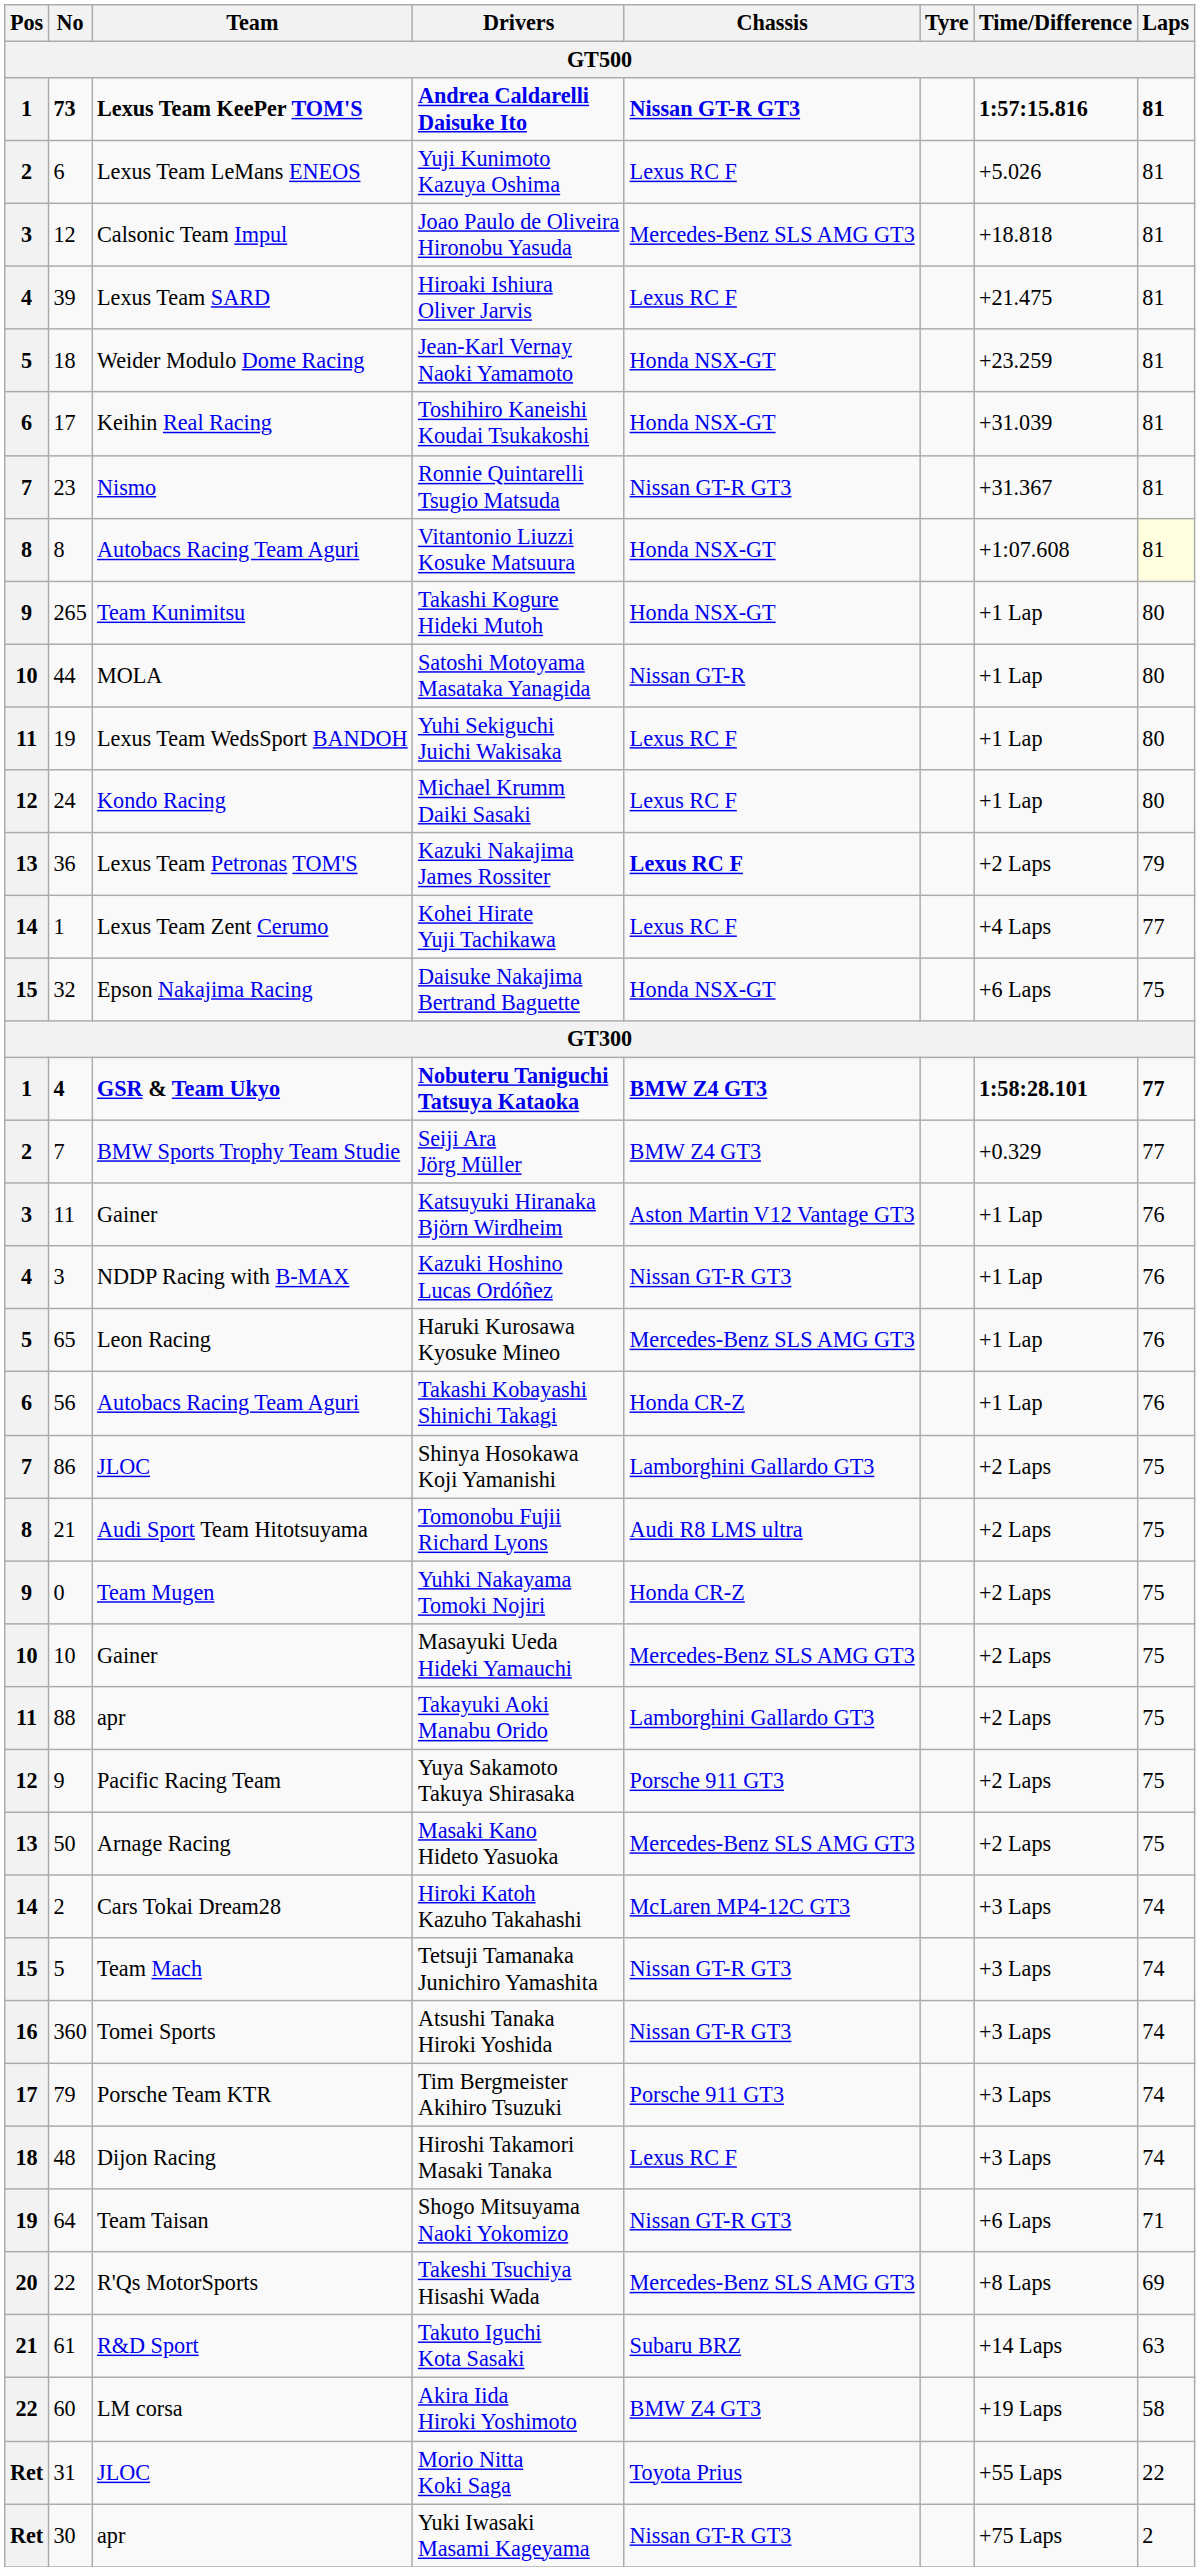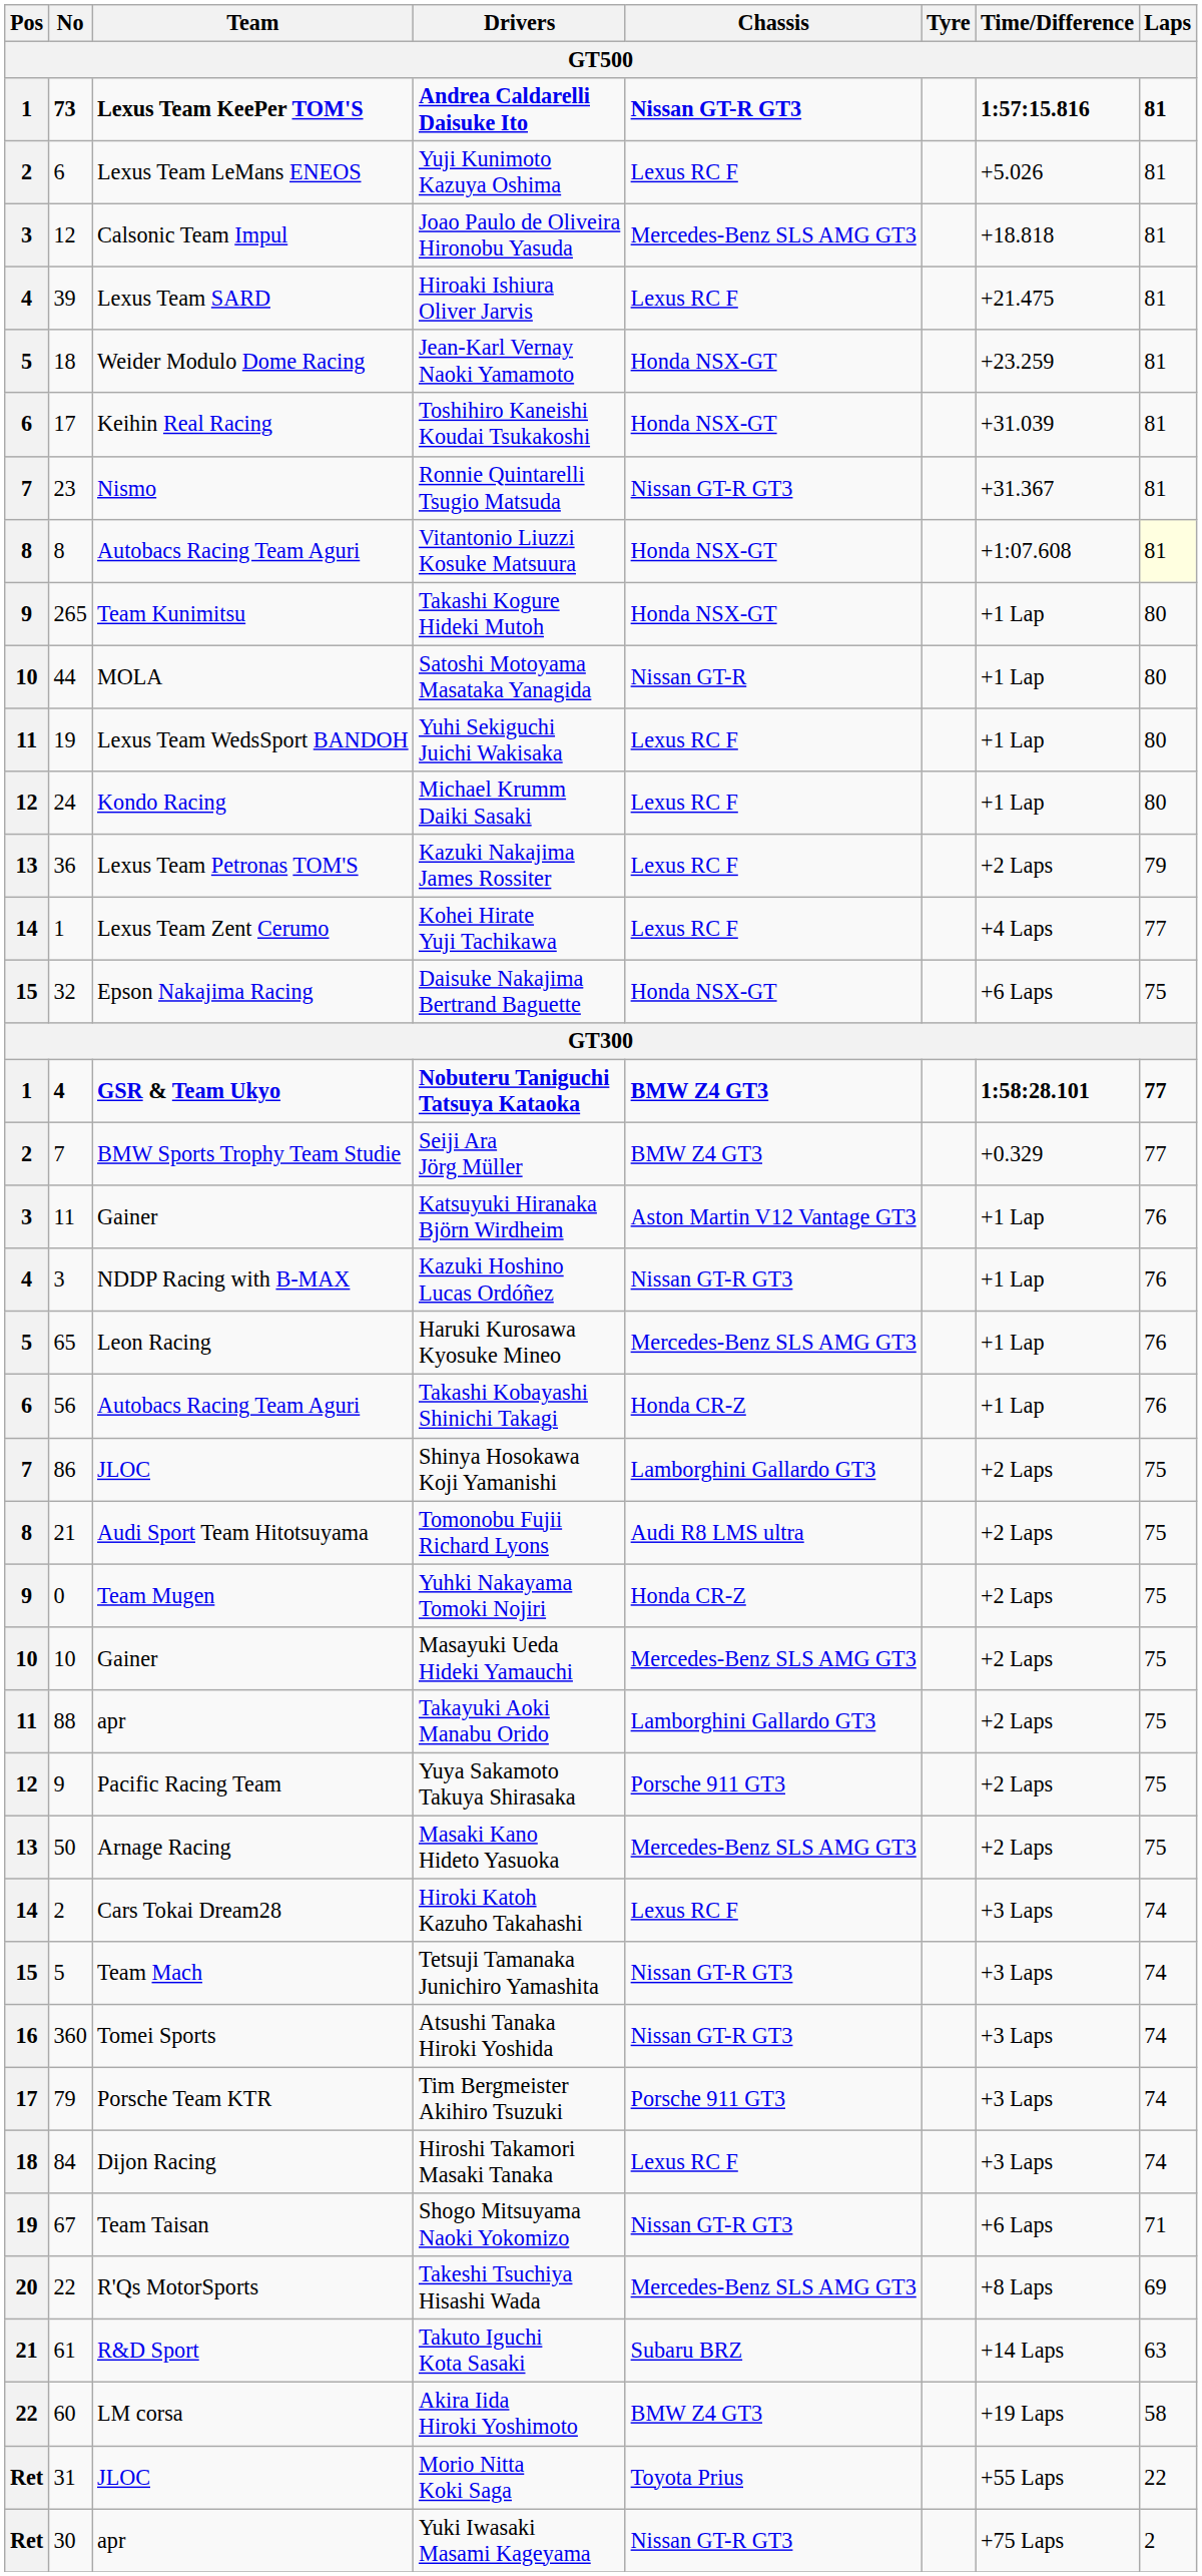 <table class="wikitable" style="font-size: 95%;">
 <tr>
 <th>Pos</th>
 <th>No</th>
 <th>Team</th>
 <th>Drivers</th>
 <th>Chassis</th>
 <th>Tyre</th>
 <th>Time/Difference</th>
 <th>Laps</th>
 </tr>
 <tr>
 <th colspan=8><strong>GT500</strong></th>
 </tr>
 <tr style="font-weight:bold">
 <th>1</th>
 <td>73</td>
 <td>Lexus Team KeePer <a href='#'>TOM'S</a></td>
 <td> <a href='#'>Andrea Caldarelli</a><br> <a href='#'>Daisuke Ito</a></td>
 <td><a href='#'>Nissan GT-R GT3</a></td>
 <td></td>
 <td>1:57:15.816</td>
 <td>81</td>
 </tr>
 <tr>
 <th>2</th>
 <td>6</td>
 <td>Lexus Team LeMans <a href='#'>ENEOS</a></td>
 <td> <a href='#'>Yuji Kunimoto</a><br> <a href='#'>Kazuya Oshima</a></td>
 <td><a href='#'>Lexus RC F</a></td>
 <td></td>
 <td>+5.026</td>
 <td>81</td>
 </tr>
 <tr>
 <th>3</th>
 <td>12</td>
 <td>Calsonic Team <a href='#'>Impul</a></td>
 <td> <a href='#'>Joao Paulo de Oliveira</a><br> <a href='#'>Hironobu Yasuda</a></td>
 <td><a href='#'>Mercedes-Benz SLS AMG GT3</a></td>
 <td></td>
 <td>+18.818</td>
 <td>81</td>
 </tr>
 <tr>
 <th>4</th>
 <td>39</td>
 <td>Lexus Team <a href='#'>SARD</a></td>
 <td> <a href='#'>Hiroaki Ishiura</a><br> <a href='#'>Oliver Jarvis</a></td>
 <td><a href='#'>Lexus RC F</a></td>
 <td></td>
 <td>+21.475</td>
 <td>81</td>
 </tr>
 <tr>
 <th>5</th>
 <td>18</td>
 <td>Weider Modulo <a href='#'>Dome Racing</a></td>
 <td> <a href='#'>Jean-Karl Vernay</a><br> <a href='#'>Naoki Yamamoto</a></td>
 <td><a href='#'>Honda NSX-GT</a></td>
 <td></td>
 <td>+23.259</td>
 <td>81</td>
 </tr>
 <tr>
 <th>6</th>
 <td>17</td>
 <td>Keihin <a href='#'>Real Racing</a></td>
 <td> <a href='#'>Toshihiro Kaneishi</a><br> <a href='#'>Koudai Tsukakoshi</a></td>
 <td><a href='#'>Honda NSX-GT</a></td>
 <td></td>
 <td>+31.039</td>
 <td>81</td>
 </tr>
 <tr>
 <th>7</th>
 <td>23</td>
 <td><a href='#'>Nismo</a></td>
 <td> <a href='#'>Ronnie Quintarelli</a><br> <a href='#'>Tsugio Matsuda</a></td>
 <td><a href='#'>Nissan GT-R GT3</a></td>
 <td></td>
 <td>+31.367</td>
 <td>81</td>
 </tr>
 <tr>
 <th>8</th>
 <td>8</td>
 <td><a href='#'>Autobacs Racing Team Aguri</a></td>
 <td> <a href='#'>Vitantonio Liuzzi</a><br> <a href='#'>Kosuke Matsuura</a></td>
 <td><a href='#'>Honda NSX-GT</a></td>
 <td></td>
 <td>+1:07.608</td>
 <td style="background: lightyellow;">81</td>
 </tr>
 <tr>
 <th>9</th>
 <td>265</td>
 <td><a href='#'>Team Kunimitsu</a></td>
 <td> <a href='#'>Takashi Kogure</a><br> <a href='#'>Hideki Mutoh</a></td>
 <td><a href='#'>Honda NSX-GT</a></td>
 <td></td>
 <td>+1 Lap</td>
 <td>80</td>
 </tr>
 <tr>
 <th>10</th>
 <td>44</td>
 <td>MOLA</td>
 <td> <a href='#'>Satoshi Motoyama</a><br> <a href='#'>Masataka Yanagida</a></td>
 <td><a href='#'>Nissan GT-R</a></td>
 <td></td>
 <td>+1 Lap</td>
 <td>80</td>
 </tr>
 <tr>
 <th>11</th>
 <td>19</td>
 <td>Lexus Team WedsSport <a href='#'>BANDOH</a></td>
 <td> <a href='#'>Yuhi Sekiguchi</a><br> <a href='#'>Juichi Wakisaka</a></td>
 <td><a href='#'>Lexus RC F</a></td>
 <td></td>
 <td>+1 Lap</td>
 <td>80</td>
 </tr>
 <tr>
 <th>12</th>
 <td>24</td>
 <td><a href='#'>Kondo Racing</a></td>
 <td> <a href='#'>Michael Krumm</a><br> <a href='#'>Daiki Sasaki</a></td>
 <td><a href='#'>Lexus RC F</a></td>
 <td></td>
 <td>+1 Lap</td>
 <td>80</td>
 </tr>
 <tr>
 <th>13</th>
 <td>36</td>
 <td>Lexus Team <a href='#'>Petronas</a> <a href='#'>TOM'S</a></td>
 <td> <a href='#'>Kazuki Nakajima</a><br> <a href='#'>James Rossiter</a></td>
-<td><strong><a href='#'>Lexus RC F</a></strong></td>
+<td><a href='#'>Lexus RC F</a></td>
 <td></td>
 <td>+2 Laps</td>
 <td>79</td>
 </tr>
 <tr>
 <th>14</th>
 <td>1</td>
 <td>Lexus Team Zent <a href='#'>Cerumo</a></td>
 <td> <a href='#'>Kohei Hirate</a><br> <a href='#'>Yuji Tachikawa</a></td>
 <td><a href='#'>Lexus RC F</a></td>
 <td></td>
 <td>+4 Laps</td>
 <td>77</td>
 </tr>
 <tr>
 <th>15</th>
 <td>32</td>
 <td>Epson <a href='#'>Nakajima Racing</a></td>
 <td> <a href='#'>Daisuke Nakajima</a><br> <a href='#'>Bertrand Baguette</a></td>
 <td><a href='#'>Honda NSX-GT</a></td>
 <td></td>
 <td>+6 Laps</td>
 <td>75</td>
 </tr>
 <tr>
 <th colspan=8><strong>GT300</strong></th>
 </tr>
 <tr style="font-weight:bold">
 <th>1</th>
 <td>4</td>
 <td><a href='#'>GSR</a> & <a href='#'>Team Ukyo</a></td>
 <td> <a href='#'>Nobuteru Taniguchi</a><br> <a href='#'>Tatsuya Kataoka</a></td>
 <td><a href='#'>BMW Z4 GT3</a></td>
 <td></td>
 <td>1:58:28.101</td>
 <td>77</td>
 </tr>
 <tr>
 <th>2</th>
 <td>7</td>
 <td><a href='#'>BMW Sports Trophy Team Studie</a></td>
 <td> <a href='#'>Seiji Ara</a><br> <a href='#'>Jörg Müller</a></td>
 <td><a href='#'>BMW Z4 GT3</a></td>
 <td></td>
 <td>+0.329</td>
 <td>77</td>
 </tr>
 <tr>
 <th>3</th>
 <td>11</td>
 <td>Gainer</td>
 <td> <a href='#'>Katsuyuki Hiranaka</a><br> <a href='#'>Björn Wirdheim</a></td>
 <td><a href='#'>Aston Martin V12 Vantage GT3</a></td>
 <td></td>
 <td>+1 Lap</td>
 <td>76</td>
 </tr>
 <tr>
 <th>4</th>
 <td>3</td>
 <td>NDDP Racing with <a href='#'>B-MAX</a></td>
 <td> <a href='#'>Kazuki Hoshino</a><br> <a href='#'>Lucas Ordóñez</a></td>
 <td><a href='#'>Nissan GT-R GT3</a></td>
 <td></td>
 <td>+1 Lap</td>
 <td>76</td>
 </tr>
 <tr>
 <th>5</th>
 <td>65</td>
 <td>Leon Racing</td>
 <td> Haruki Kurosawa<br> Kyosuke Mineo</td>
 <td><a href='#'>Mercedes-Benz SLS AMG GT3</a></td>
 <td></td>
 <td>+1 Lap</td>
 <td>76</td>
 </tr>
 <tr>
 <th>6</th>
 <td>56</td>
 <td><a href='#'>Autobacs Racing Team Aguri</a></td>
 <td> <a href='#'>Takashi Kobayashi</a><br> <a href='#'>Shinichi Takagi</a></td>
 <td><a href='#'>Honda CR-Z</a></td>
 <td></td>
 <td>+1 Lap</td>
 <td>76</td>
 </tr>
 <tr>
 <th>7</th>
 <td>86</td>
 <td><a href='#'>JLOC</a></td>
 <td> Shinya Hosokawa<br> Koji Yamanishi</td>
 <td><a href='#'>Lamborghini Gallardo GT3</a></td>
 <td></td>
 <td>+2 Laps</td>
 <td>75</td>
 </tr>
 <tr>
 <th>8</th>
 <td>21</td>
 <td><a href='#'>Audi Sport</a> Team Hitotsuyama</td>
 <td> <a href='#'>Tomonobu Fujii</a><br> <a href='#'>Richard Lyons</a></td>
 <td><a href='#'>Audi R8 LMS ultra</a></td>
 <td></td>
 <td>+2 Laps</td>
 <td>75</td>
 </tr>
 <tr>
 <th>9</th>
 <td>0</td>
 <td><a href='#'>Team Mugen</a></td>
 <td> <a href='#'>Yuhki Nakayama</a><br> <a href='#'>Tomoki Nojiri</a></td>
 <td><a href='#'>Honda CR-Z</a></td>
 <td></td>
 <td>+2 Laps</td>
 <td>75</td>
 </tr>
 <tr>
 <th>10</th>
 <td>10</td>
 <td>Gainer</td>
 <td> Masayuki Ueda<br> <a href='#'>Hideki Yamauchi</a></td>
 <td><a href='#'>Mercedes-Benz SLS AMG GT3</a></td>
 <td></td>
 <td>+2 Laps</td>
 <td>75</td>
 </tr>
 <tr>
 <th>11</th>
 <td>88</td>
 <td>apr</td>
 <td> <a href='#'>Takayuki Aoki</a><br> <a href='#'>Manabu Orido</a></td>
 <td><a href='#'>Lamborghini Gallardo GT3</a></td>
 <td></td>
 <td>+2 Laps</td>
 <td>75</td>
 </tr>
 <tr>
 <th>12</th>
 <td>9</td>
 <td>Pacific Racing Team</td>
 <td> Yuya Sakamoto<br> Takuya Shirasaka</td>
 <td><a href='#'>Porsche 911 GT3</a></td>
 <td></td>
 <td>+2 Laps</td>
 <td>75</td>
 </tr>
 <tr>
 <th>13</th>
 <td>50</td>
 <td>Arnage Racing</td>
 <td> <a href='#'>Masaki Kano</a><br> Hideto Yasuoka</td>
 <td><a href='#'>Mercedes-Benz SLS AMG GT3</a></td>
 <td></td>
 <td>+2 Laps</td>
 <td>75</td>
 </tr>
 <tr>
 <th>14</th>
 <td>2</td>
 <td>Cars Tokai Dream28</td>
 <td> <a href='#'>Hiroki Katoh</a><br> Kazuho Takahashi</td>
-<td><a href='#'>McLaren MP4-12C GT3</a></td>
+<td><a href='#'>Lexus RC F</a></td>
 <td></td>
 <td>+3 Laps</td>
 <td>74</td>
 </tr>
 <tr>
 <th>15</th>
 <td>5</td>
 <td>Team <a href='#'>Mach</a></td>
 <td> Tetsuji Tamanaka<br> Junichiro Yamashita</td>
 <td><a href='#'>Nissan GT-R GT3</a></td>
 <td></td>
 <td>+3 Laps</td>
 <td>74</td>
 </tr>
 <tr>
 <th>16</th>
 <td>360</td>
 <td>Tomei Sports</td>
 <td> Atsushi Tanaka<br> Hiroki Yoshida</td>
 <td><a href='#'>Nissan GT-R GT3</a></td>
 <td></td>
 <td>+3 Laps</td>
 <td>74</td>
 </tr>
 <tr>
 <th>17</th>
 <td>79</td>
 <td>Porsche Team KTR</td>
 <td> Tim Bergmeister<br> Akihiro Tsuzuki</td>
 <td><a href='#'>Porsche 911 GT3</a></td>
 <td></td>
 <td>+3 Laps</td>
 <td>74</td>
 </tr>
 <tr>
 <th>18</th>
-<td>48</td>
+<td>84</td>
 <td>Dijon Racing</td>
 <td> Hiroshi Takamori<br> Masaki Tanaka</td>
 <td><a href='#'>Lexus RC F</a></td>
 <td></td>
 <td>+3 Laps</td>
 <td>74</td>
 </tr>
 <tr>
 <th>19</th>
-<td>64</td>
+<td>67</td>
 <td>Team Taisan</td>
 <td> Shogo Mitsuyama<br> <a href='#'>Naoki Yokomizo</a></td>
 <td><a href='#'>Nissan GT-R GT3</a></td>
 <td></td>
 <td>+6 Laps</td>
 <td>71</td>
 </tr>
 <tr>
 <th>20</th>
 <td>22</td>
 <td>R'Qs MotorSports</td>
 <td> <a href='#'>Takeshi Tsuchiya</a><br> Hisashi Wada</td>
 <td><a href='#'>Mercedes-Benz SLS AMG GT3</a></td>
 <td></td>
 <td>+8 Laps</td>
 <td>69</td>
 </tr>
 <tr>
 <th>21</th>
 <td>61</td>
 <td><a href='#'>R&D Sport</a></td>
 <td> <a href='#'>Takuto Iguchi</a><br> <a href='#'>Kota Sasaki</a></td>
 <td><a href='#'>Subaru BRZ</a></td>
 <td></td>
 <td>+14 Laps</td>
 <td>63</td>
 </tr>
 <tr>
 <th>22</th>
 <td>60</td>
 <td>LM corsa</td>
 <td> <a href='#'>Akira Iida</a><br> <a href='#'>Hiroki Yoshimoto</a></td>
 <td><a href='#'>BMW Z4 GT3</a></td>
 <td></td>
 <td>+19 Laps</td>
 <td>58</td>
 </tr>
 <tr>
 <th>Ret</th>
 <td>31</td>
 <td><a href='#'>JLOC</a></td>
 <td> <a href='#'>Morio Nitta</a><br> <a href='#'>Koki Saga</a></td>
 <td><a href='#'>Toyota Prius</a></td>
 <td></td>
 <td>+55 Laps</td>
 <td>22</td>
 </tr>
 <tr>
 <th>Ret</th>
 <td>30</td>
 <td>apr</td>
 <td> Yuki Iwasaki<br> <a href='#'>Masami Kageyama</a></td>
 <td><a href='#'>Nissan GT-R GT3</a></td>
 <td></td>
 <td>+75 Laps</td>
 <td>2</td>
 </tr>
 </table>
